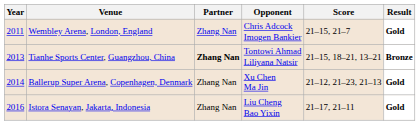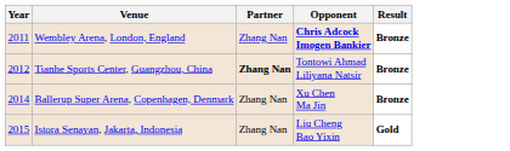 <table class="sortable wikitable" style="font-size: 90%;">
 <tr>
 <th>Year</th>
 <th>Venue</th>
 <th>Partner</th>
 <th>Opponent</th>
-<th>Score</th>
 <th>Result</th>
 </tr>
 <tr style="background:#F3E6D7">
 <td align="center"><a href='#'>2011</a></td>
 <td align="left"><a href='#'>Wembley Arena</a>, <a href='#'>London, England</a></td>
 <td align="left"> <a href='#'>Zhang Nan</a></td>
-<td align="left"> <a href='#'>Chris Adcock</a> <br>  <a href='#'>Imogen Bankier</a></td>
-<td align="left">21–15, 21–7</td>
-<td style="text-align:left; background:white"> <strong>Gold</strong></td>
+<td align="left"><strong> <a href='#'>Chris Adcock</a> <br>  <a href='#'>Imogen Bankier</a></strong></td>
+<td style="text-align:left; background:white"> <strong>Bronze</strong></td>
 </tr>
 <tr style="background:#F3E6D7">
-<td align="center"><a href='#'>2013</a></td>
+<td align="center"><a href='#'>2012</a></td>
 <td align="left"><a href='#'>Tianhe Sports Center</a>, <a href='#'>Guangzhou, China</a></td>
 <td align="left"><strong> Zhang Nan</strong></td>
 <td align="left"> <a href='#'>Tontowi Ahmad</a> <br>  <a href='#'>Liliyana Natsir</a></td>
-<td align="left">21–15, 18–21, 13–21</td>
 <td style="text-align:left; background:white"> <strong>Bronze</strong></td>
 </tr>
 <tr style="background:#F3E6D7">
 <td align="center"><a href='#'>2014</a></td>
 <td align="left"><a href='#'>Ballerup Super Arena</a>, <a href='#'>Copenhagen, Denmark</a></td>
 <td align="left"> Zhang Nan</td>
 <td align="left"> <a href='#'>Xu Chen</a> <br>  <a href='#'>Ma Jin</a></td>
-<td align="left">21–12, 21–23, 21–13</td>
-<td style="text-align:left; background:white"> <strong>Gold</strong></td>
+<td style="text-align:left; background:white"> <strong>Bronze</strong></td>
 </tr>
 <tr style="background:#F3E6D7">
-<td align="center"><a href='#'>2016</a></td>
+<td align="center"><a href='#'>2015</a></td>
 <td align="left"><a href='#'>Istora Senayan</a>, <a href='#'>Jakarta, Indonesia</a></td>
 <td align="left"> Zhang Nan</td>
 <td align="left"> <a href='#'>Liu Cheng</a> <br>  <a href='#'>Bao Yixin</a></td>
-<td align="left">21–17, 21–11</td>
 <td style="text-align:left; background:white"> <strong>Gold</strong></td>
 </tr>
 </table>
